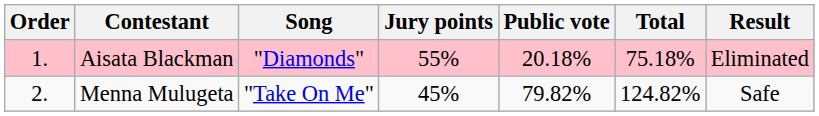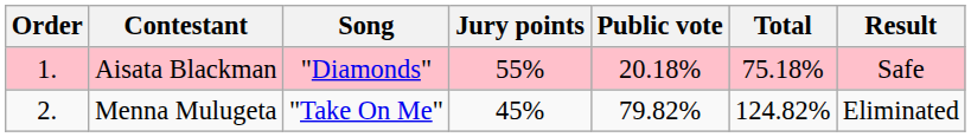 <table class="wikitable sortable" style="text-align: center; width: auto;">
 <tr class="hintergrundfarbe5">
 <th>Order</th>
 <th>Contestant</th>
 <th>Song</th>
 <th>Jury points</th>
 <th>Public vote</th>
 <th>Total</th>
 <th>Result</th>
 </tr>
 <tr bgcolor=pink>
 <td>1.</td>
 <td>Aisata Blackman</td>
 <td>"<a href='#'>Diamonds</a>"</td>
 <td>55%</td>
 <td>20.18%</td>
 <td>75.18%</td>
-<td>Eliminated</td>
+<td>Safe</td>
 </tr>
 <tr>
 <td>2.</td>
 <td>Menna Mulugeta</td>
 <td>"<a href='#'>Take On Me</a>"</td>
 <td>45%</td>
 <td>79.82%</td>
 <td>124.82%</td>
-<td>Safe</td>
+<td>Eliminated</td>
 </tr>
 </table>
